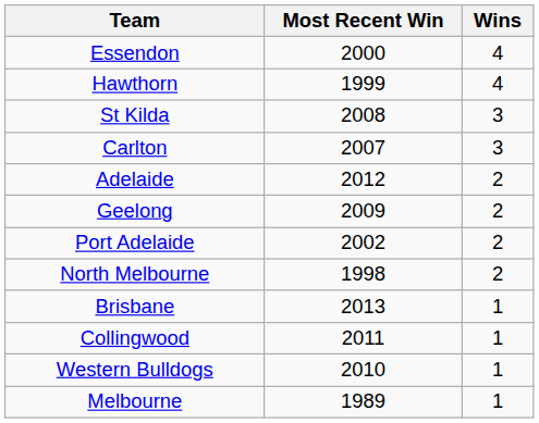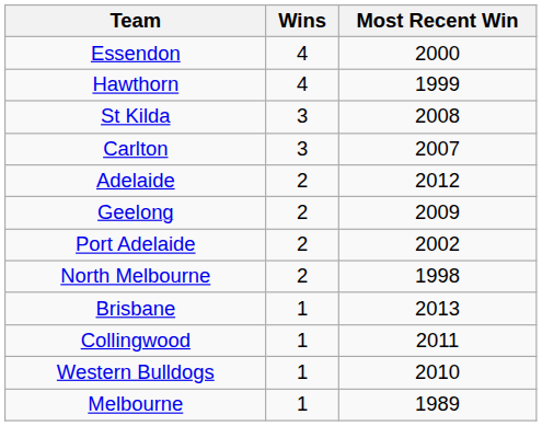 <table class="wikitable sortable">
 <tr>
 <th style="width:200px;">Team</th>
+<th width="50">Wins</th>
 <th style="width:150px;">Most Recent Win</th>
-<th width="50">Wins</th>
 </tr>
 <tr style="text-align:center;">
 <td><a href='#'>Essendon</a></td>
+<td>4</td>
 <td>2000</td>
-<td>4</td>
 </tr>
 <tr style="text-align:center;">
 <td><a href='#'>Hawthorn</a></td>
+<td>4</td>
 <td>1999</td>
-<td>4</td>
 </tr>
 <tr style="text-align:center;">
 <td><a href='#'>St Kilda</a></td>
+<td>3</td>
 <td>2008</td>
-<td>3</td>
 </tr>
 <tr style="text-align:center;">
 <td><a href='#'>Carlton</a></td>
+<td>3</td>
 <td>2007</td>
-<td>3</td>
 </tr>
 <tr style="text-align:center;">
 <td><a href='#'>Adelaide</a></td>
+<td>2</td>
 <td>2012</td>
-<td>2</td>
 </tr>
 <tr style="text-align:center;">
 <td><a href='#'>Geelong</a></td>
+<td>2</td>
 <td>2009</td>
-<td>2</td>
 </tr>
 <tr style="text-align:center;">
 <td><a href='#'>Port Adelaide</a></td>
+<td>2</td>
 <td>2002</td>
-<td>2</td>
 </tr>
 <tr style="text-align:center;">
 <td><a href='#'>North Melbourne</a></td>
+<td>2</td>
 <td>1998</td>
-<td>2</td>
 </tr>
 <tr style="text-align:center;">
 <td><a href='#'>Brisbane</a></td>
+<td>1</td>
 <td>2013</td>
-<td>1</td>
 </tr>
 <tr style="text-align:center;">
 <td><a href='#'>Collingwood</a></td>
+<td>1</td>
 <td>2011</td>
-<td>1</td>
 </tr>
 <tr style="text-align:center;">
 <td><a href='#'>Western Bulldogs</a></td>
+<td>1</td>
 <td>2010</td>
-<td>1</td>
 </tr>
 <tr style="text-align:center;">
 <td><a href='#'>Melbourne</a></td>
+<td>1</td>
 <td>1989</td>
-<td>1</td>
 </tr>
 </table>
